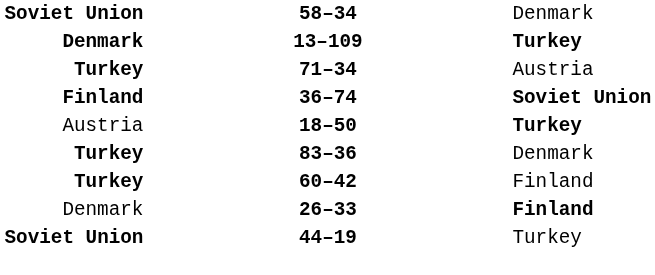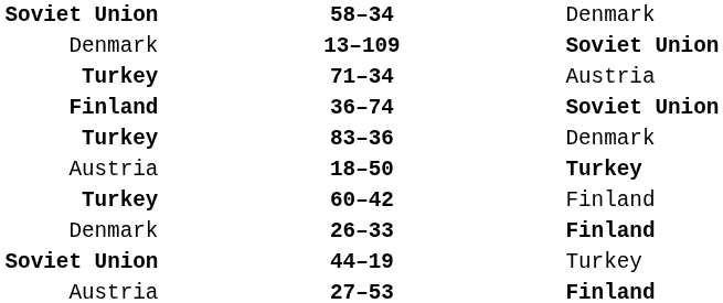 <table width=75% cellspacing=1>
 <tr>
 <th width=25%></th>
 <th width=25%></th>
 <th width=25%></th>
 </tr>
 <tr style=font-size:90%>
 <td align=right><strong>Soviet Union</strong></td>
 <td align=center><strong>58–34</strong></td>
 <td>Denmark</td>
 </tr>
 <tr style=font-size:90%>
-<td align=right><strong>Denmark</strong></td>
+<td align=right>Denmark</td>
 <td align=center><strong>13–109</strong></td>
-<td><strong>Turkey</strong></td>
+<td><strong>Soviet Union</strong></td>
 </tr>
 <tr style=font-size:90%>
 <td align=right><strong>Turkey</strong></td>
 <td align=center><strong>71–34</strong></td>
 <td>Austria</td>
 </tr>
 <tr style=font-size:90%>
 <td align=right><strong>Finland</strong></td>
 <td align=center><strong>36–74</strong></td>
 <td><strong>Soviet Union</strong></td>
 </tr>
 <tr style=font-size:90%>
+<td align=right><strong>Turkey</strong></td>
+<td align=center><strong>83–36</strong></td>
+<td>Denmark</td>
+</tr>
+<tr style=font-size:90%>
 <td align=right>Austria</td>
 <td align=center><strong>18–50</strong></td>
 <td><strong>Turkey</strong></td>
-</tr>
-<tr style=font-size:90%>
-<td align=right><strong>Turkey</strong></td>
-<td align=center><strong>83–36</strong></td>
-<td>Denmark</td>
 </tr>
 <tr style=font-size:90%>
 <td align=right><strong>Turkey</strong></td>
 <td align=center><strong>60–42</strong></td>
 <td>Finland</td>
 </tr>
 <tr style=font-size:90%>
 <td align=right>Denmark</td>
 <td align=center><strong>26–33</strong></td>
 <td><strong>Finland</strong></td>
 </tr>
 <tr style=font-size:90%>
 <td align=right><strong>Soviet Union</strong></td>
 <td align=center><strong>44–19</strong></td>
 <td>Turkey</td>
 </tr>
+<tr style=font-size:90%>
+<td align=right>Austria</td>
+<td align=center><strong>27–53</strong></td>
+<td><strong>Finland</strong></td>
+</tr>
 </table>
